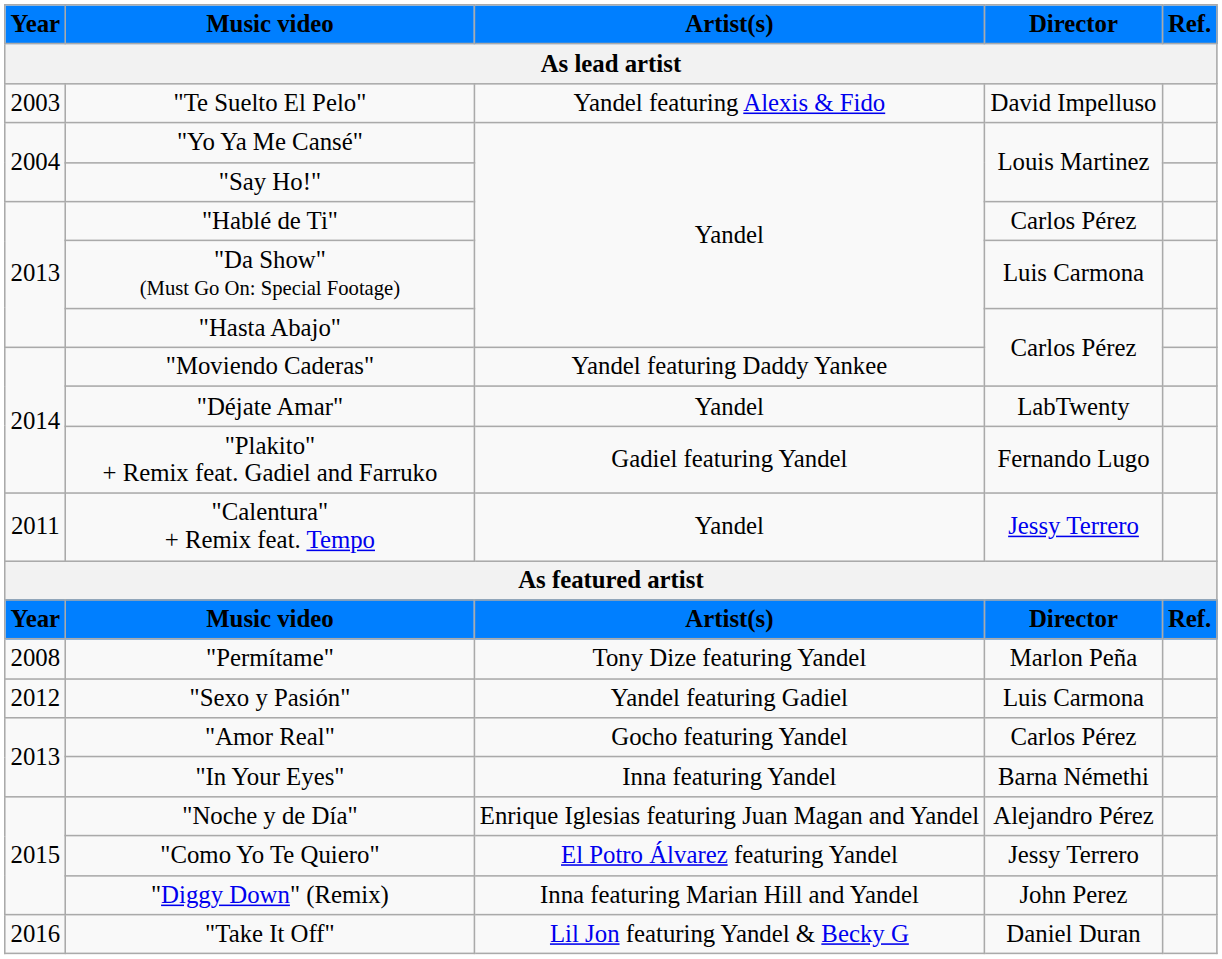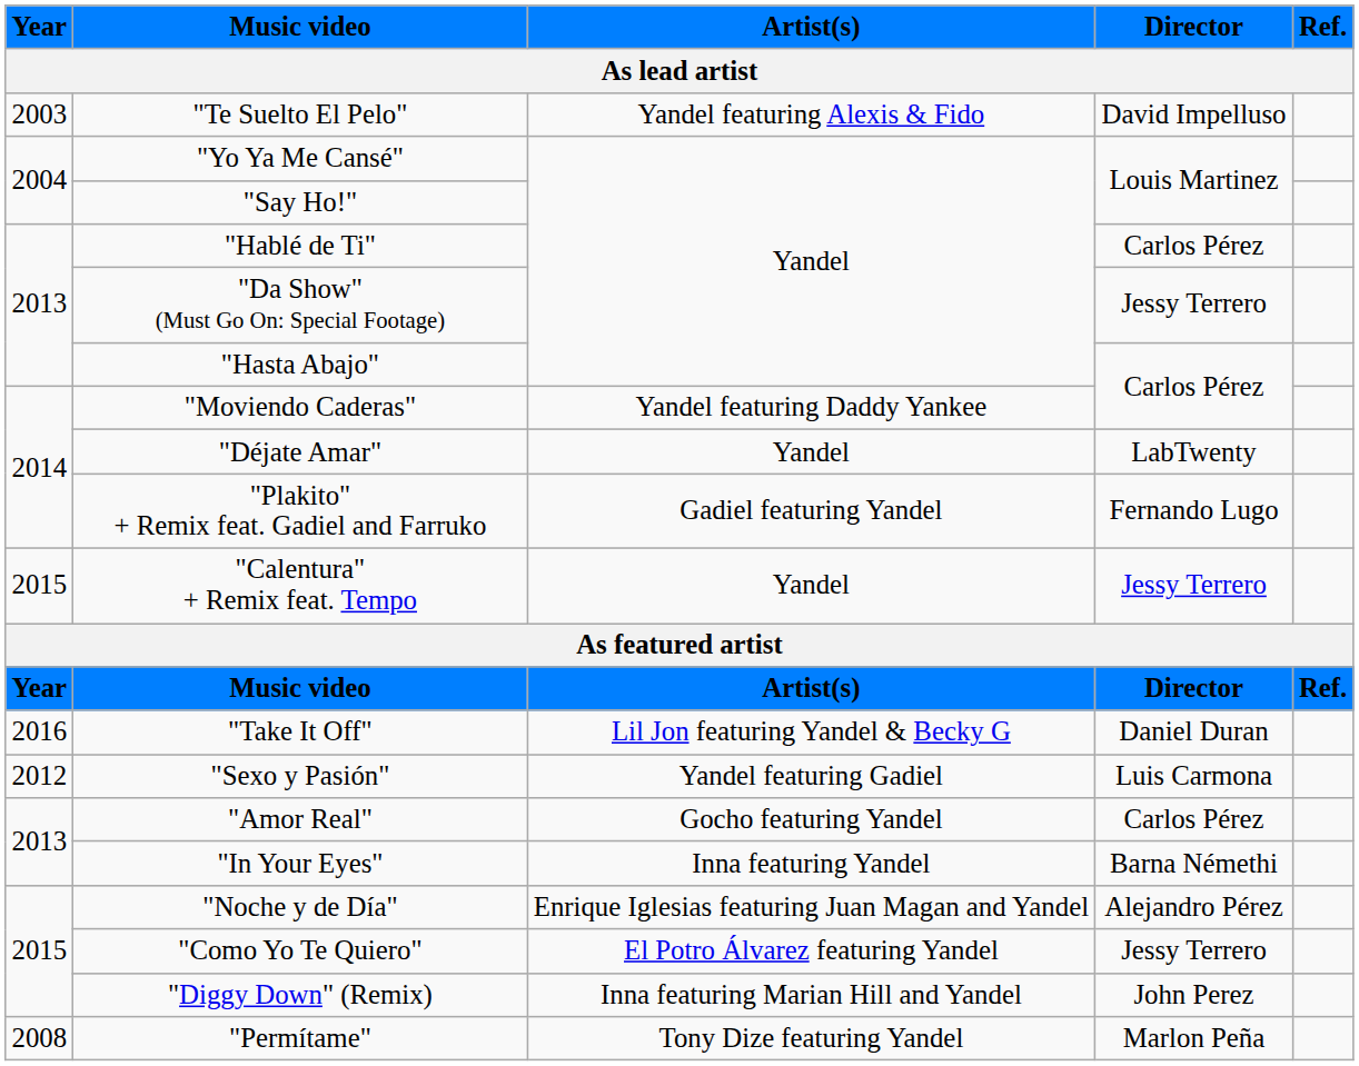 <table class="wikitable plainrowheaders" style="text-align:center;">
 <tr>
 <th scope="col" style="background-color:#007FFF">Year</th>
 <th scope="col" style="width:16em;background-color:#007FFF">Music video</th>
 <th scope="col" style="background-color:#007FFF">Artist(s)</th>
 <th scope="col" style="background-color:#007FFF">Director</th>
 <th scope="col" style="background-color:#007FFF">Ref.</th>
 </tr>
 <tr>
 <th scope="col" colspan="5">As lead artist</th>
 </tr>
 <tr>
 <td>2003</td>
 <td>"Te Suelto El Pelo"</td>
 <td>Yandel featuring <a href='#'>Alexis & Fido</a></td>
 <td>David Impelluso</td>
 <td align=center></td>
 </tr>
 <tr>
 <td rowspan="2">2004</td>
 <td>"Yo Ya Me Cansé"</td>
 <td rowspan="5">Yandel</td>
 <td rowspan="2">Louis Martinez</td>
 <td align=center></td>
 </tr>
 <tr>
 <td>"Say Ho!"</td>
 <td align=center></td>
 </tr>
 <tr>
 <td rowspan="3">2013</td>
 <td>"Hablé de Ti"</td>
 <td>Carlos Pérez</td>
 <td align=center></td>
 </tr>
 <tr>
 <td>"Da Show" <br><small>(Must Go On: Special Footage)</small></td>
-<td>Luis Carmona</td>
+<td>Jessy Terrero</td>
 <td align=center></td>
 </tr>
 <tr>
 <td>"Hasta Abajo"</td>
 <td rowspan="2">Carlos Pérez</td>
 <td align=center></td>
 </tr>
 <tr>
 <td rowspan="3">2014</td>
 <td>"Moviendo Caderas"</td>
 <td>Yandel featuring Daddy Yankee</td>
 <td align=center></td>
 </tr>
 <tr>
 <td>"Déjate Amar"</td>
 <td>Yandel</td>
 <td>LabTwenty</td>
 <td align=center></td>
 </tr>
 <tr>
 <td>"Plakito" <br>+ Remix feat. Gadiel and Farruko</td>
 <td>Gadiel featuring Yandel</td>
 <td>Fernando Lugo</td>
 <td align=center><br></td>
 </tr>
 <tr>
-<td>2011</td>
+<td>2015</td>
 <td>"Calentura" <br>+ Remix feat. <a href='#'>Tempo</a></td>
 <td>Yandel</td>
 <td><a href='#'>Jessy Terrero</a></td>
 <td align=center><br></td>
 </tr>
 <tr>
 <th scope="col" colspan="5">As featured artist</th>
 </tr>
 <tr>
 <th scope="col" style="background-color:#007FFF">Year</th>
 <th scope="col" style="width:16em;background-color:#007FFF">Music video</th>
 <th scope="col" style="background-color:#007FFF">Artist(s)</th>
 <th scope="col" style="background-color:#007FFF">Director</th>
 <th scope="col" style="background-color:#007FFF">Ref.</th>
 </tr>
 <tr>
-<td>2008</td>
-<td>"Permítame"</td>
-<td>Tony Dize featuring Yandel</td>
-<td>Marlon Peña</td>
-<td align=center></td>
+<td>2016</td>
+<td>"Take It Off"</td>
+<td><a href='#'>Lil Jon</a> featuring Yandel & <a href='#'>Becky G</a></td>
+<td>Daniel Duran</td>
+<td></td>
 </tr>
 <tr>
 <td>2012</td>
 <td>"Sexo y Pasión"</td>
 <td>Yandel featuring Gadiel</td>
 <td>Luis Carmona</td>
 <td align=center></td>
 </tr>
 <tr>
 <td rowspan="2">2013</td>
 <td>"Amor Real"</td>
 <td>Gocho featuring Yandel</td>
 <td>Carlos Pérez</td>
 <td align=center></td>
 </tr>
 <tr>
 <td>"In Your Eyes"</td>
 <td>Inna featuring Yandel</td>
 <td>Barna Némethi</td>
 <td align=center></td>
 </tr>
 <tr>
 <td rowspan="3">2015</td>
 <td>"Noche y de Día"</td>
 <td>Enrique Iglesias featuring Juan Magan and Yandel</td>
 <td>Alejandro Pérez</td>
 <td align=center></td>
 </tr>
 <tr>
 <td>"Como Yo Te Quiero"</td>
 <td><a href='#'>El Potro Álvarez</a> featuring Yandel</td>
 <td>Jessy Terrero</td>
 <td align=center></td>
 </tr>
 <tr>
 <td>"<a href='#'>Diggy Down</a>" (Remix)</td>
 <td>Inna featuring Marian Hill and Yandel</td>
 <td>John Perez</td>
 <td align=center></td>
 </tr>
 <tr>
-<td>2016</td>
-<td>"Take It Off"</td>
-<td><a href='#'>Lil Jon</a> featuring Yandel & <a href='#'>Becky G</a></td>
-<td>Daniel Duran</td>
-<td></td>
+<td>2008</td>
+<td>"Permítame"</td>
+<td>Tony Dize featuring Yandel</td>
+<td>Marlon Peña</td>
+<td align=center></td>
 </tr>
 </table>
